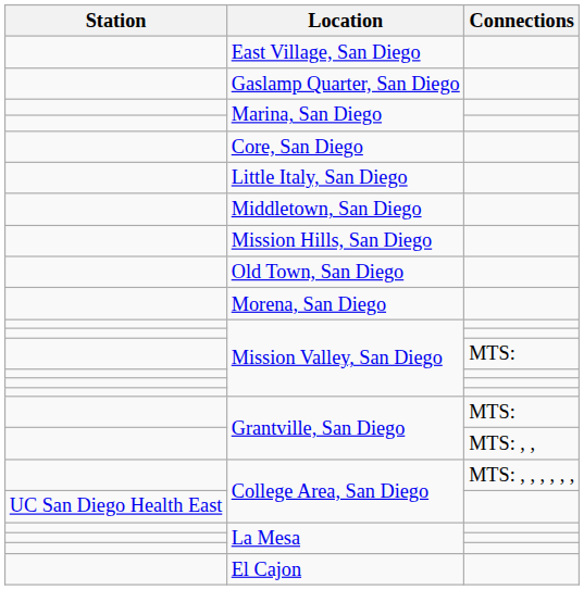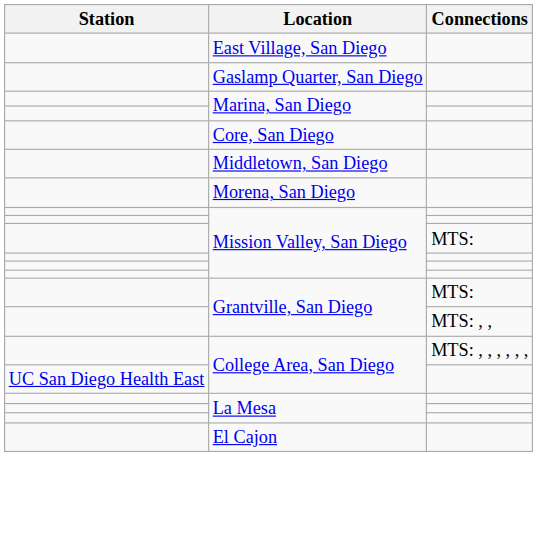 <table class="wikitable sticky-header">
 <tr>
 <th>Station</th>
 <th>Location<br></th>
 <th>Connections</th>
 </tr>
 <tr>
 <td></td>
 <td><a href='#'>East Village, San Diego</a></td>
 <td></td>
 </tr>
 <tr>
 <td></td>
 <td><a href='#'>Gaslamp Quarter, San Diego</a></td>
 <td></td>
 </tr>
 <tr>
 <td></td>
 <td rowspan="2"><a href='#'>Marina, San Diego</a></td>
 <td></td>
 </tr>
 <tr>
 <td></td>
 <td></td>
 </tr>
 <tr>
 <td></td>
 <td><a href='#'>Core, San Diego</a></td>
 <td></td>
 </tr>
 <tr>
 <td></td>
-<td><a href='#'>Little Italy, San Diego</a></td>
-<td></td>
-</tr>
-<tr>
-<td></td>
 <td><a href='#'>Middletown, San Diego</a></td>
-<td></td>
-</tr>
-<tr>
-<td></td>
-<td><a href='#'>Mission Hills, San Diego</a></td>
-<td></td>
-</tr>
-<tr>
-<td> </td>
-<td><a href='#'>Old Town, San Diego</a></td>
 <td></td>
 </tr>
 <tr>
 <td> </td>
 <td><a href='#'>Morena, San Diego</a></td>
 <td></td>
 </tr>
 <tr>
 <td></td>
 <td rowspan="6"><a href='#'>Mission Valley, San Diego</a></td>
 <td></td>
 </tr>
 <tr>
 <td></td>
 <td></td>
 </tr>
 <tr>
 <td></td>
 <td> MTS: </td>
 </tr>
 <tr>
 <td></td>
 <td></td>
 </tr>
 <tr>
 <td></td>
 <td></td>
 </tr>
 <tr>
 <td></td>
 <td></td>
 </tr>
 <tr>
 <td></td>
 <td rowspan="2"><a href='#'>Grantville, San Diego</a></td>
 <td> MTS: </td>
 </tr>
 <tr>
 <td> </td>
 <td> MTS: , , </td>
 </tr>
 <tr>
 <td></td>
 <td rowspan="2"><a href='#'>College Area, San Diego</a></td>
 <td> MTS: , , , , , , </td>
 </tr>
 <tr>
 <td><a href='#'>UC San Diego Health East</a></td>
 <td></td>
 </tr>
 <tr>
 <td></td>
 <td rowspan="3"><a href='#'>La Mesa</a></td>
 <td></td>
 </tr>
 <tr>
 <td></td>
 <td></td>
 </tr>
 <tr>
 <td></td>
 <td></td>
 </tr>
 <tr>
 <td></td>
 <td><a href='#'>El Cajon</a></td>
 <td></td>
 </tr>
 </table>
